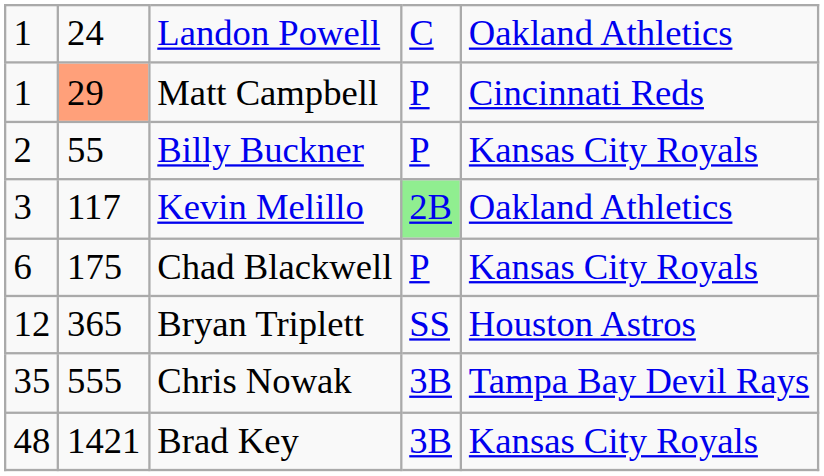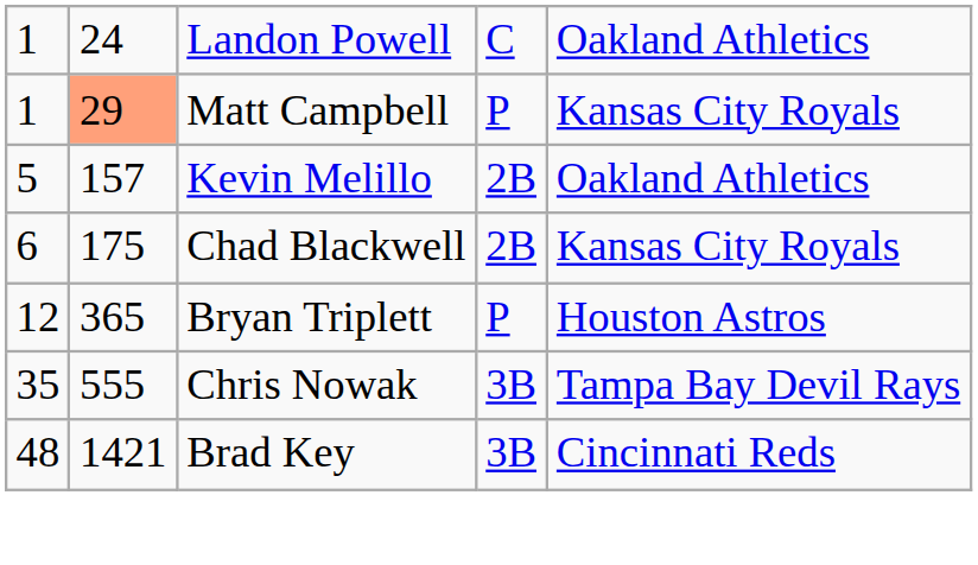 <table class="wikitable">
 <tr>
 <td>1</td>
 <td>24</td>
 <td><a href='#'>Landon Powell</a></td>
 <td><a href='#'>C</a></td>
 <td><a href='#'>Oakland Athletics</a></td>
 </tr>
 <tr>
 <td>1</td>
 <td style="background: lightsalmon;">29</td>
 <td>Matt Campbell</td>
 <td><a href='#'>P</a></td>
-<td><a href='#'>Cincinnati Reds</a></td>
-</tr>
-<tr>
-<td>2</td>
-<td>55</td>
-<td><a href='#'>Billy Buckner</a></td>
-<td><a href='#'>P</a></td>
 <td><a href='#'>Kansas City Royals</a></td>
 </tr>
 <tr>
-<td>3</td>
-<td>117</td>
+<td>5</td>
+<td>157</td>
 <td><a href='#'>Kevin Melillo</a></td>
-<td style="background: lightgreen;"><a href='#'>2B</a></td>
+<td><a href='#'>2B</a></td>
 <td><a href='#'>Oakland Athletics</a></td>
 </tr>
 <tr>
 <td>6</td>
 <td>175</td>
 <td>Chad Blackwell</td>
-<td><a href='#'>P</a></td>
+<td><a href='#'>2B</a></td>
 <td><a href='#'>Kansas City Royals</a></td>
 </tr>
 <tr>
 <td>12</td>
 <td>365</td>
 <td>Bryan Triplett</td>
-<td><a href='#'>SS</a></td>
+<td><a href='#'>P</a></td>
 <td><a href='#'>Houston Astros</a></td>
 </tr>
 <tr>
 <td>35</td>
 <td>555</td>
 <td>Chris Nowak</td>
 <td><a href='#'>3B</a></td>
 <td><a href='#'>Tampa Bay Devil Rays</a></td>
 </tr>
 <tr>
 <td>48</td>
 <td>1421</td>
 <td>Brad Key</td>
 <td><a href='#'>3B</a></td>
-<td><a href='#'>Kansas City Royals</a></td>
+<td><a href='#'>Cincinnati Reds</a></td>
 </tr>
 </table>
